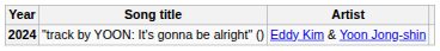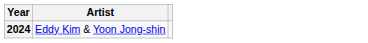 <table class="wikitable plainrowheaders sortable">
 <tr>
 <th scope="col">Year</th>
-<th scope="col">Song title</th>
 <th scope="col">Artist</th>
 <th scope="col" class="unsortable"></th>
 </tr>
 <tr>
 <th scope="row">2024</th>
-<td>"track by YOON: It's gonna be alright" ()</td>
 <td><a href='#'>Eddy Kim</a> & <a href='#'>Yoon Jong-shin</a></td>
 <td style="text-align:center"></td>
 </tr>
 </table>
